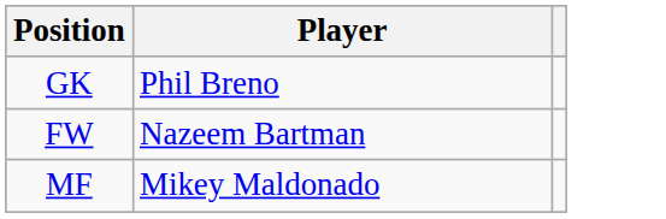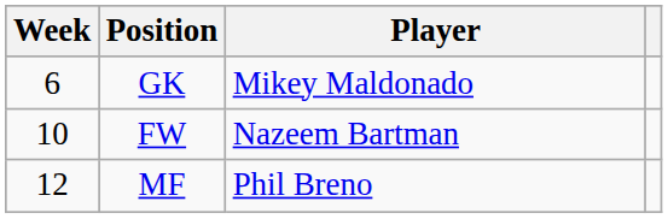 <table class="wikitable" style="text-align:center;">
 <tr>
+<th>Week</th>
 <th>Position</th>
 <th style="width:200px">Player</th>
 <th></th>
 </tr>
 <tr>
+<td>6</td>
 <td><a href='#'>GK</a></td>
-<td style="text-align:left;"> <a href='#'>Phil Breno</a></td>
+<td style="text-align:left;"> <a href='#'>Mikey Maldonado</a></td>
 <td></td>
 </tr>
 <tr>
+<td>10</td>
 <td><a href='#'>FW</a></td>
 <td style="text-align:left;"> <a href='#'>Nazeem Bartman</a></td>
 <td></td>
 </tr>
 <tr>
+<td>12</td>
 <td><a href='#'>MF</a></td>
-<td style="text-align:left;"> <a href='#'>Mikey Maldonado</a></td>
+<td style="text-align:left;"> <a href='#'>Phil Breno</a></td>
 <td></td>
 </tr>
 </table>
